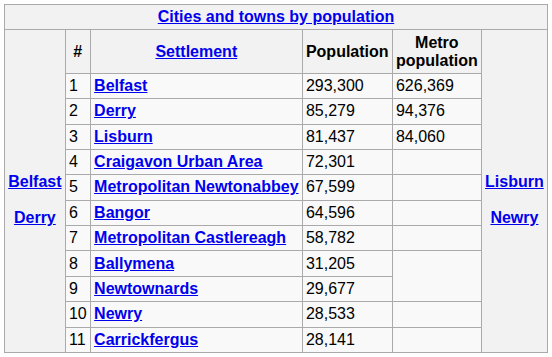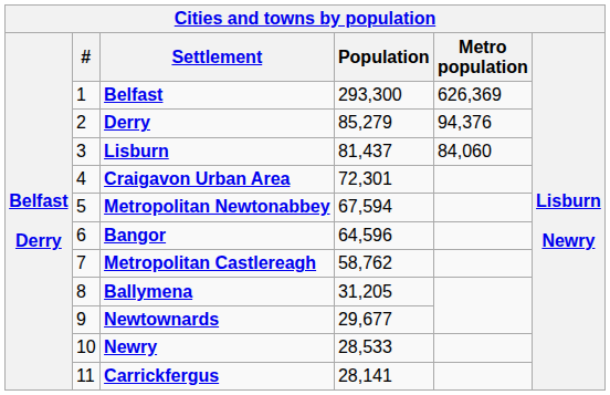 <table class="wikitable">
 <tr>
 <th colspan="6"><a href='#'>Cities and towns by population</a></th>
 </tr>
 <tr>
 <th rowspan="21"><br><a href='#'>Belfast</a><br><br><a href='#'>Derry</a></th>
 <th>#</th>
 <th><a href='#'>Settlement</a></th>
 <th>Population</th>
 <th>Metro<br>population</th>
 <th rowspan="21"><br><a href='#'>Lisburn</a><br><br><a href='#'>Newry</a></th>
 </tr>
 <tr>
 <td>1</td>
 <td style="text-align:left"><strong><a href='#'>Belfast</a></strong></td>
 <td>293,300</td>
 <td>626,369</td>
 </tr>
 <tr>
 <td>2</td>
 <td style="text-align:left"><strong><a href='#'>Derry</a></strong></td>
 <td>85,279</td>
 <td>94,376</td>
 </tr>
 <tr>
 <td>3</td>
 <td style="text-align:left"><strong><a href='#'>Lisburn</a></strong>  </td>
 <td>81,437</td>
 <td>84,060</td>
 </tr>
 <tr>
 <td>4</td>
 <td style="text-align:left"><strong><a href='#'>Craigavon Urban Area</a></strong></td>
 <td>72,301</td>
 </tr>
 <tr>
 <td>5</td>
 <td style="text-align:left"><strong><a href='#'>Metropolitan Newtonabbey</a></strong> </td>
-<td>67,599</td>
+<td>67,594</td>
 <td></td>
 </tr>
 <tr>
 <td>6</td>
 <td style="text-align:left"><strong><a href='#'>Bangor</a></strong> </td>
 <td>64,596</td>
 <td></td>
 </tr>
 <tr>
 <td>7</td>
 <td style="text-align:left"><strong><a href='#'>Metropolitan Castlereagh</a></strong> </td>
-<td>58,782</td>
+<td>58,762</td>
 <td></td>
 </tr>
 <tr>
 <td>8</td>
 <td style="text-align:left"><strong><a href='#'>Ballymena</a></strong></td>
 <td>31,205</td>
 </tr>
 <tr>
 <td>9</td>
 <td style="text-align:left"><strong><a href='#'>Newtownards</a></strong></td>
 <td>29,677</td>
 </tr>
 <tr>
 <td>10</td>
 <td style="text-align:left"><strong><a href='#'>Newry</a></strong></td>
 <td>28,533</td>
 <td></td>
 </tr>
 <tr>
 <td>11</td>
 <td style="text-align:left"><strong><a href='#'>Carrickfergus</a></strong> </td>
 <td>28,141</td>
 <td></td>
 </tr>
 </table>
